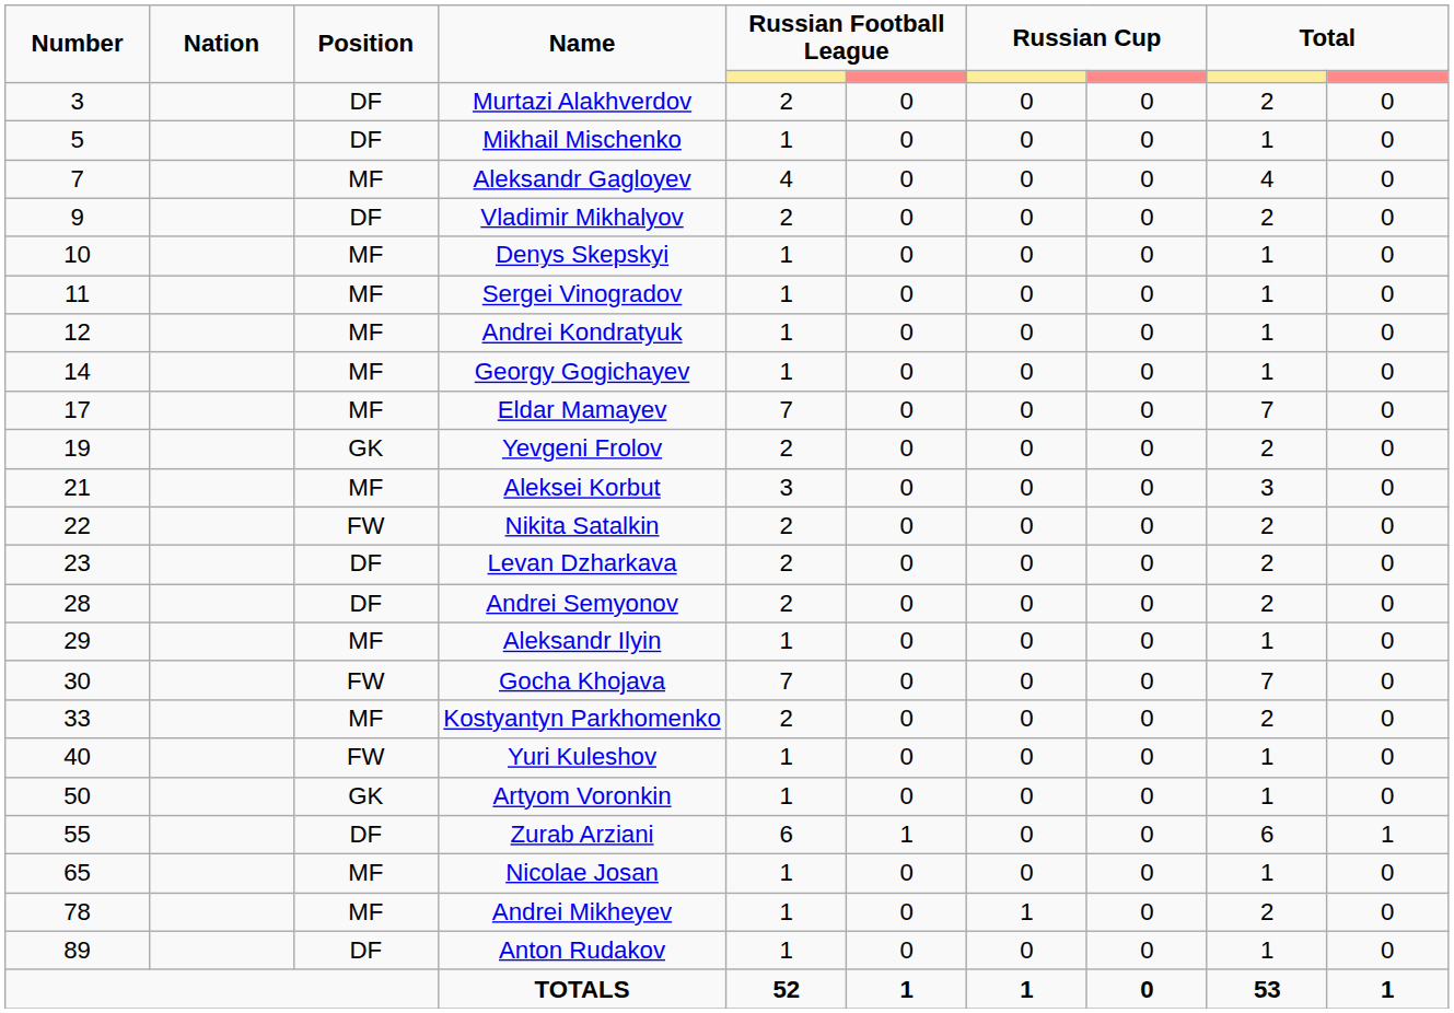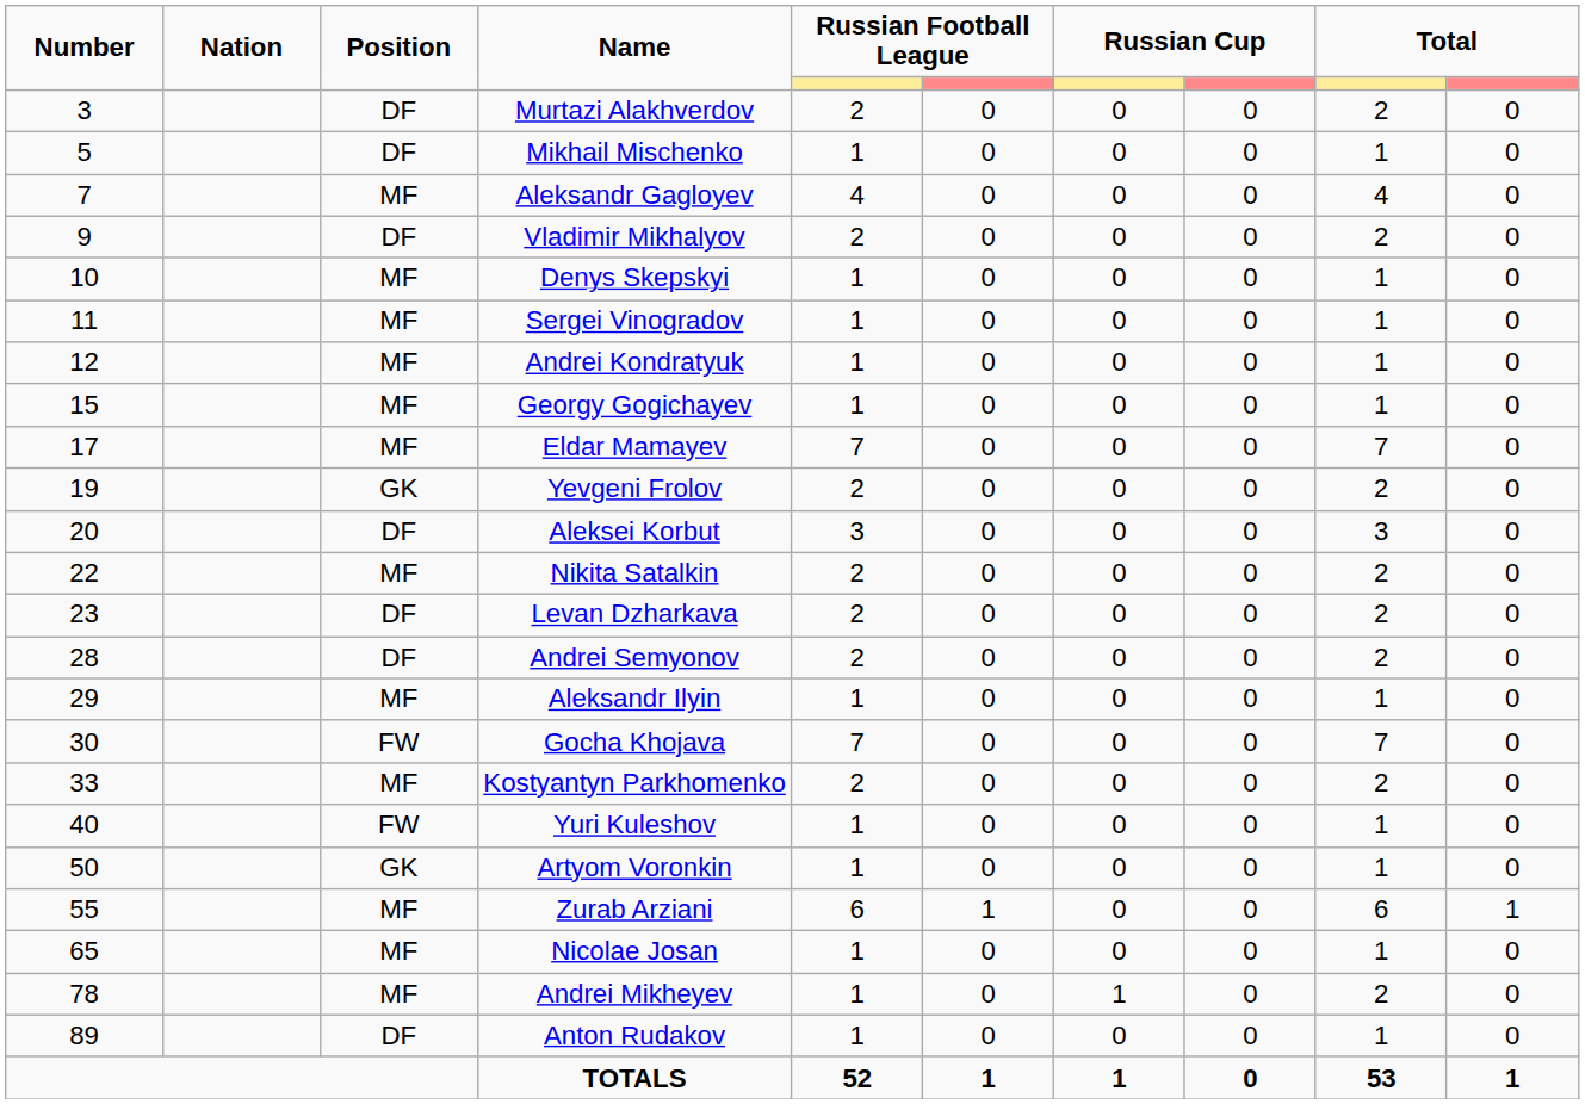 <table class="wikitable" style="font-size: 100%; text-align: center;">
 <tr>
 <td rowspan="2" width="10%" align="center"><strong>Number</strong></td>
 <td rowspan="2" width="10%" align="center"><strong>Nation</strong></td>
 <td rowspan="2" width="10%" align="center"><strong>Position</strong></td>
 <td rowspan="2" width="20%" align="center"><strong>Name</strong></td>
 <td colspan="2" align="center"><strong>Russian Football League</strong></td>
 <td colspan="2" align="center"><strong>Russian Cup</strong></td>
 <td colspan="2" align="center"><strong>Total</strong></td>
 </tr>
 <tr>
 <th width=60 style="background: #FFEE99"></th>
 <th width=60 style="background: #FF8888"></th>
 <th width=60 style="background: #FFEE99"></th>
 <th width=60 style="background: #FF8888"></th>
 <th width=60 style="background: #FFEE99"></th>
 <th width=60 style="background: #FF8888"></th>
 </tr>
 <tr>
 <td>3</td>
 <td></td>
 <td>DF</td>
 <td><a href='#'>Murtazi Alakhverdov</a></td>
 <td>2</td>
 <td>0</td>
 <td>0</td>
 <td>0</td>
 <td>2</td>
 <td>0</td>
 </tr>
 <tr>
 <td>5</td>
 <td></td>
 <td>DF</td>
 <td><a href='#'>Mikhail Mischenko</a></td>
 <td>1</td>
 <td>0</td>
 <td>0</td>
 <td>0</td>
 <td>1</td>
 <td>0</td>
 </tr>
 <tr>
 <td>7</td>
 <td></td>
 <td>MF</td>
 <td><a href='#'>Aleksandr Gagloyev</a></td>
 <td>4</td>
 <td>0</td>
 <td>0</td>
 <td>0</td>
 <td>4</td>
 <td>0</td>
 </tr>
 <tr>
 <td>9</td>
 <td></td>
 <td>DF</td>
 <td><a href='#'>Vladimir Mikhalyov</a></td>
 <td>2</td>
 <td>0</td>
 <td>0</td>
 <td>0</td>
 <td>2</td>
 <td>0</td>
 </tr>
 <tr>
 <td>10</td>
 <td></td>
 <td>MF</td>
 <td><a href='#'>Denys Skepskyi</a></td>
 <td>1</td>
 <td>0</td>
 <td>0</td>
 <td>0</td>
 <td>1</td>
 <td>0</td>
 </tr>
 <tr>
 <td>11</td>
 <td></td>
 <td>MF</td>
 <td><a href='#'>Sergei Vinogradov</a></td>
 <td>1</td>
 <td>0</td>
 <td>0</td>
 <td>0</td>
 <td>1</td>
 <td>0</td>
 </tr>
 <tr>
 <td>12</td>
 <td></td>
 <td>MF</td>
 <td><a href='#'>Andrei Kondratyuk</a></td>
 <td>1</td>
 <td>0</td>
 <td>0</td>
 <td>0</td>
 <td>1</td>
 <td>0</td>
 </tr>
 <tr>
-<td>14</td>
+<td>15</td>
 <td></td>
 <td>MF</td>
 <td><a href='#'>Georgy Gogichayev</a></td>
 <td>1</td>
 <td>0</td>
 <td>0</td>
 <td>0</td>
 <td>1</td>
 <td>0</td>
 </tr>
 <tr>
 <td>17</td>
 <td></td>
 <td>MF</td>
 <td><a href='#'>Eldar Mamayev</a></td>
 <td>7</td>
 <td>0</td>
 <td>0</td>
 <td>0</td>
 <td>7</td>
 <td>0</td>
 </tr>
 <tr>
 <td>19</td>
 <td></td>
 <td>GK</td>
 <td><a href='#'>Yevgeni Frolov</a></td>
 <td>2</td>
 <td>0</td>
 <td>0</td>
 <td>0</td>
 <td>2</td>
 <td>0</td>
 </tr>
 <tr>
-<td>21</td>
+<td>20</td>
 <td></td>
-<td>MF</td>
+<td>DF</td>
 <td><a href='#'>Aleksei Korbut</a></td>
 <td>3</td>
 <td>0</td>
 <td>0</td>
 <td>0</td>
 <td>3</td>
 <td>0</td>
 </tr>
 <tr>
 <td>22</td>
 <td></td>
-<td>FW</td>
+<td>MF</td>
 <td><a href='#'>Nikita Satalkin</a></td>
 <td>2</td>
 <td>0</td>
 <td>0</td>
 <td>0</td>
 <td>2</td>
 <td>0</td>
 </tr>
 <tr>
 <td>23</td>
 <td></td>
 <td>DF</td>
 <td><a href='#'>Levan Dzharkava</a></td>
 <td>2</td>
 <td>0</td>
 <td>0</td>
 <td>0</td>
 <td>2</td>
 <td>0</td>
 </tr>
 <tr>
 <td>28</td>
 <td></td>
 <td>DF</td>
 <td><a href='#'>Andrei Semyonov</a></td>
 <td>2</td>
 <td>0</td>
 <td>0</td>
 <td>0</td>
 <td>2</td>
 <td>0</td>
 </tr>
 <tr>
 <td>29</td>
 <td></td>
 <td>MF</td>
 <td><a href='#'>Aleksandr Ilyin</a></td>
 <td>1</td>
 <td>0</td>
 <td>0</td>
 <td>0</td>
 <td>1</td>
 <td>0</td>
 </tr>
 <tr>
 <td>30</td>
 <td></td>
 <td>FW</td>
 <td><a href='#'>Gocha Khojava</a></td>
 <td>7</td>
 <td>0</td>
 <td>0</td>
 <td>0</td>
 <td>7</td>
 <td>0</td>
 </tr>
 <tr>
 <td>33</td>
 <td></td>
 <td>MF</td>
 <td><a href='#'>Kostyantyn Parkhomenko</a></td>
 <td>2</td>
 <td>0</td>
 <td>0</td>
 <td>0</td>
 <td>2</td>
 <td>0</td>
 </tr>
 <tr>
 <td>40</td>
 <td></td>
 <td>FW</td>
 <td><a href='#'>Yuri Kuleshov</a></td>
 <td>1</td>
 <td>0</td>
 <td>0</td>
 <td>0</td>
 <td>1</td>
 <td>0</td>
 </tr>
 <tr>
 <td>50</td>
 <td></td>
 <td>GK</td>
 <td><a href='#'>Artyom Voronkin</a></td>
 <td>1</td>
 <td>0</td>
 <td>0</td>
 <td>0</td>
 <td>1</td>
 <td>0</td>
 </tr>
 <tr>
 <td>55</td>
 <td></td>
-<td>DF</td>
+<td>MF</td>
 <td><a href='#'>Zurab Arziani</a></td>
 <td>6</td>
 <td>1</td>
 <td>0</td>
 <td>0</td>
 <td>6</td>
 <td>1</td>
 </tr>
 <tr>
 <td>65</td>
 <td></td>
 <td>MF</td>
 <td><a href='#'>Nicolae Josan</a></td>
 <td>1</td>
 <td>0</td>
 <td>0</td>
 <td>0</td>
 <td>1</td>
 <td>0</td>
 </tr>
 <tr>
 <td>78</td>
 <td></td>
 <td>MF</td>
 <td><a href='#'>Andrei Mikheyev</a></td>
 <td>1</td>
 <td>0</td>
 <td>1</td>
 <td>0</td>
 <td>2</td>
 <td>0</td>
 </tr>
 <tr>
 <td>89</td>
 <td></td>
 <td>DF</td>
 <td><a href='#'>Anton Rudakov</a></td>
 <td>1</td>
 <td>0</td>
 <td>0</td>
 <td>0</td>
 <td>1</td>
 <td>0</td>
 </tr>
 <tr>
 <td colspan="3"></td>
 <td><strong>TOTALS</strong></td>
 <td><strong>52</strong></td>
 <td><strong>1</strong></td>
 <td><strong>1</strong></td>
 <td><strong>0</strong></td>
 <td><strong>53</strong></td>
 <td><strong>1</strong></td>
 </tr>
 </table>
